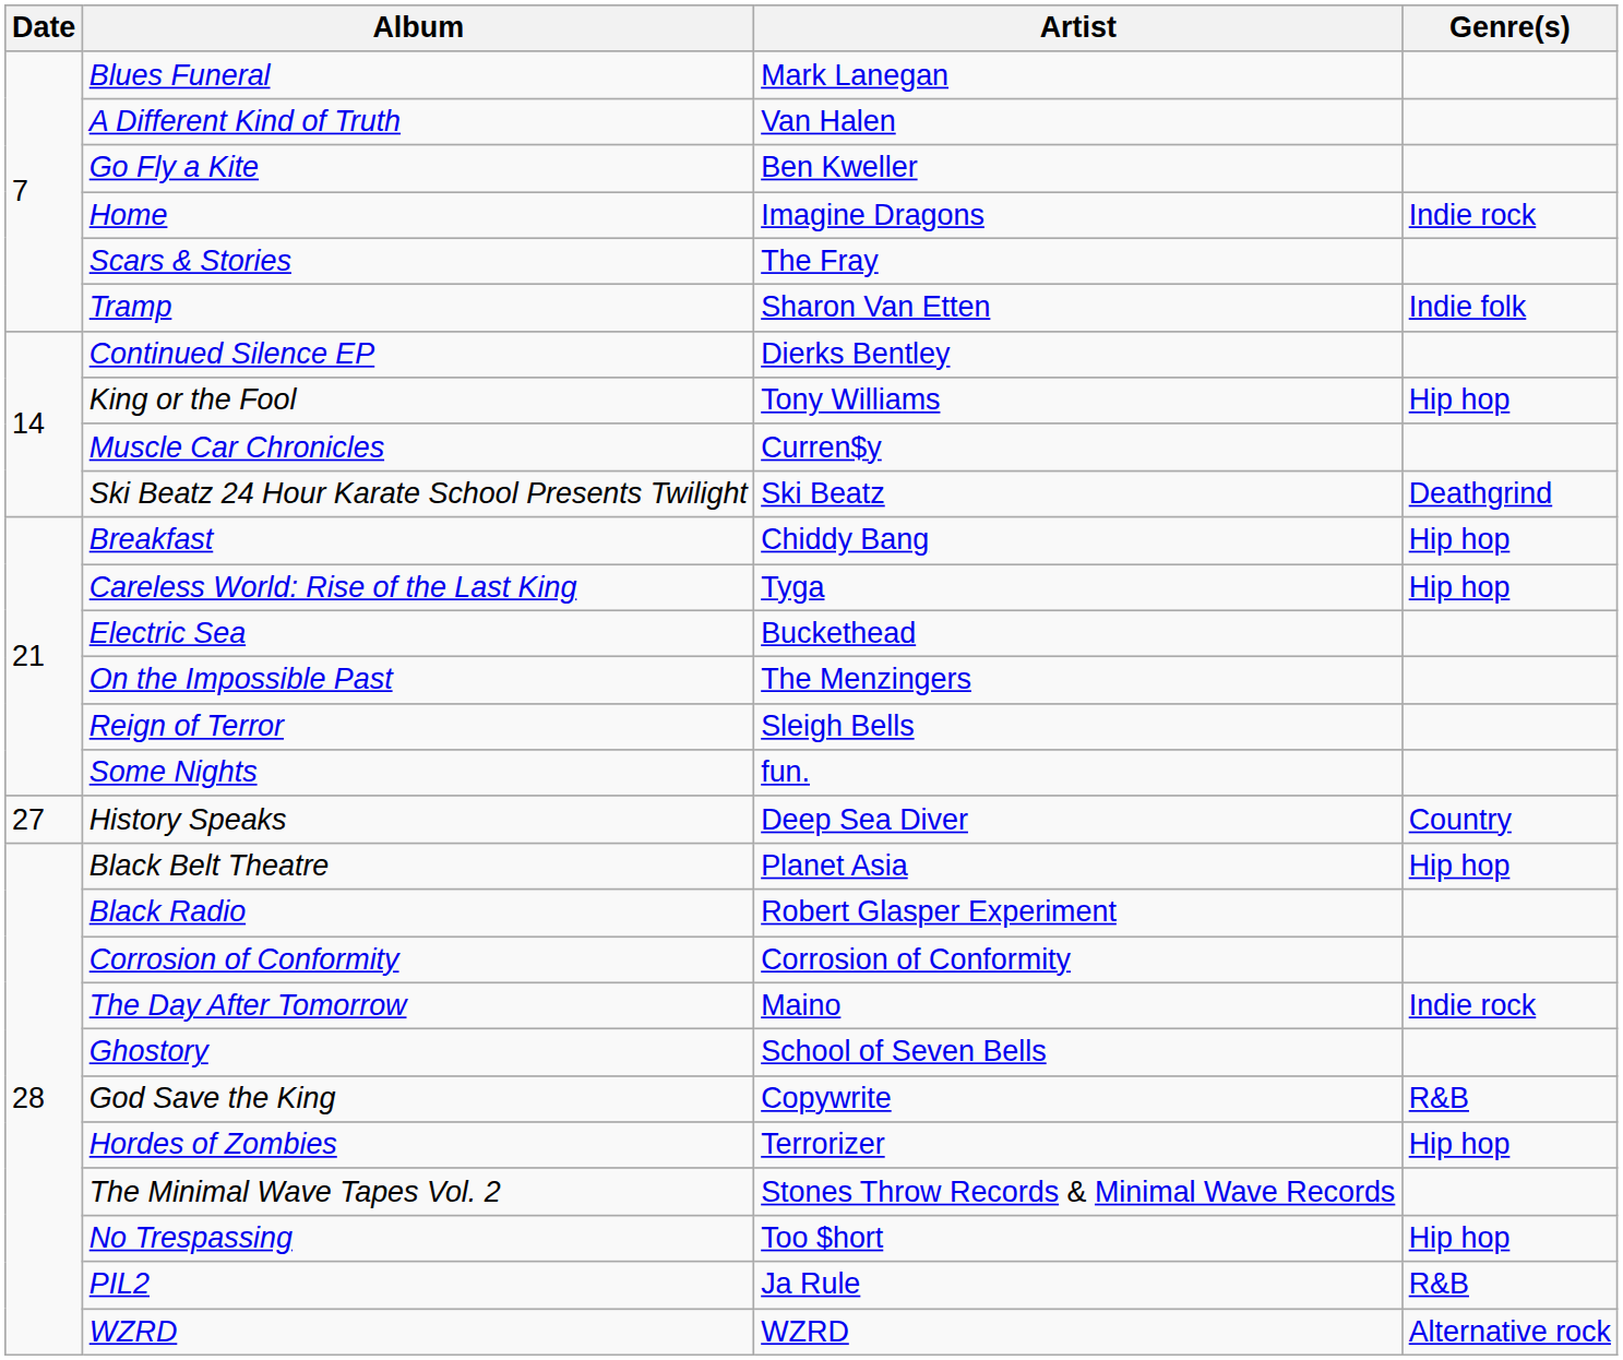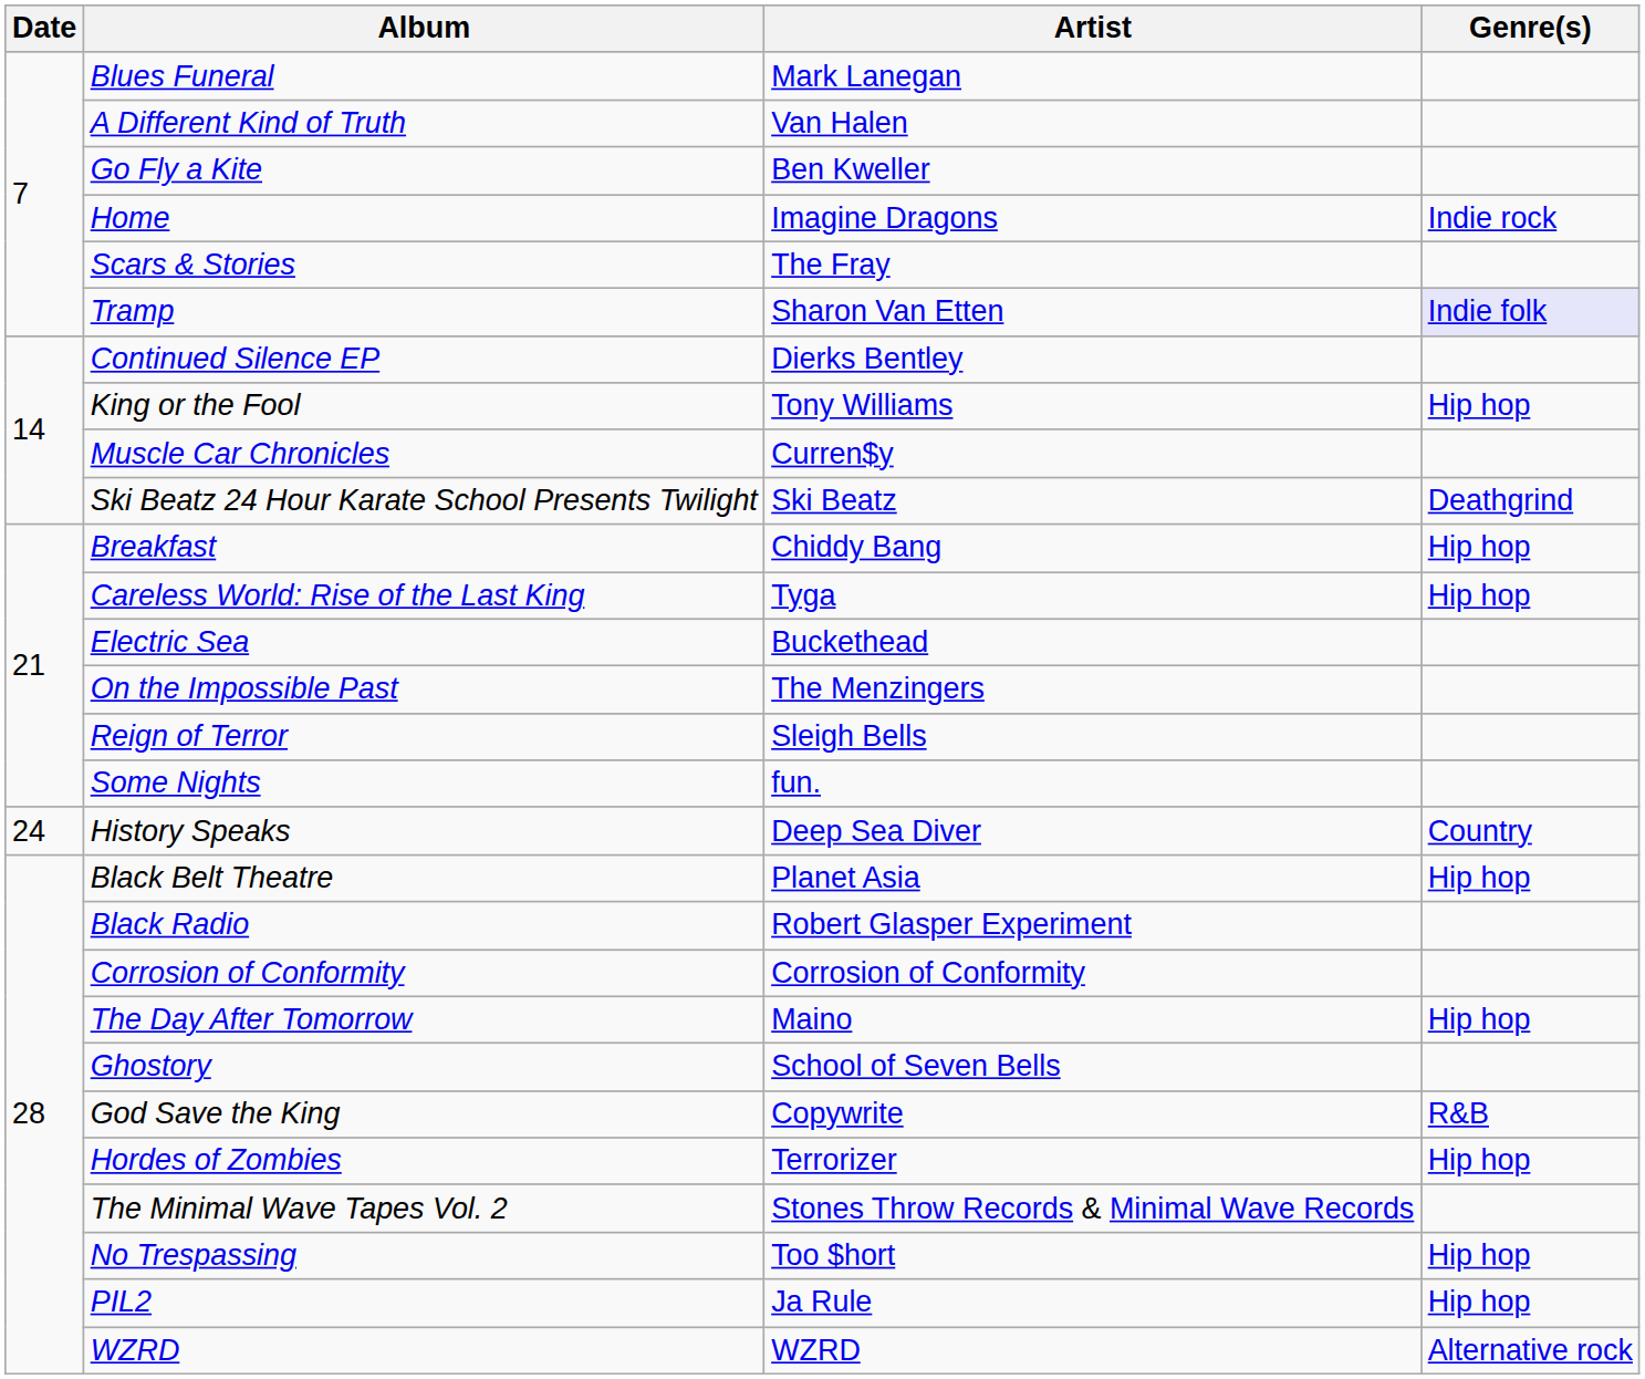 <table class="wikitable" style="text-align: left;">
 <tr>
 <th>Date</th>
 <th>Album</th>
 <th>Artist</th>
 <th>Genre(s)</th>
 </tr>
 <tr>
 <td rowspan="6">7</td>
 <td><em><a href='#'>Blues Funeral</a></em></td>
 <td><a href='#'>Mark Lanegan</a></td>
 <td></td>
 </tr>
 <tr>
 <td><em><a href='#'>A Different Kind of Truth</a></em></td>
 <td><a href='#'>Van Halen</a></td>
 <td></td>
 </tr>
 <tr>
 <td><em><a href='#'>Go Fly a Kite</a></em></td>
 <td><a href='#'>Ben Kweller</a></td>
 <td></td>
 </tr>
 <tr>
 <td><em><a href='#'>Home</a></em></td>
 <td><a href='#'>Imagine Dragons</a></td>
 <td><a href='#'>Indie rock</a></td>
 </tr>
 <tr>
 <td><em><a href='#'>Scars & Stories</a></em></td>
 <td><a href='#'>The Fray</a></td>
 <td></td>
 </tr>
 <tr>
 <td><em><a href='#'>Tramp</a></em></td>
 <td><a href='#'>Sharon Van Etten</a></td>
-<td><a href='#'>Indie folk</a></td>
+<td style="background: lavender;"><a href='#'>Indie folk</a></td>
 </tr>
 <tr>
 <td rowspan="4">14</td>
 <td><em><a href='#'>Continued Silence EP</a></em></td>
 <td><a href='#'>Dierks Bentley</a></td>
 <td></td>
 </tr>
 <tr>
 <td><em>King or the Fool</em></td>
 <td><a href='#'>Tony Williams</a></td>
 <td><a href='#'>Hip hop</a></td>
 </tr>
 <tr>
 <td><em><a href='#'>Muscle Car Chronicles</a></em></td>
 <td><a href='#'>Curren$y</a></td>
 <td></td>
 </tr>
 <tr>
 <td><em>Ski Beatz 24 Hour Karate School Presents Twilight</em></td>
 <td><a href='#'>Ski Beatz</a></td>
 <td><a href='#'>Deathgrind</a></td>
 </tr>
 <tr>
 <td rowspan="6">21</td>
 <td><em><a href='#'>Breakfast</a></em></td>
 <td><a href='#'>Chiddy Bang</a></td>
 <td><a href='#'>Hip hop</a></td>
 </tr>
 <tr>
 <td><em><a href='#'>Careless World: Rise of the Last King</a></em></td>
 <td><a href='#'>Tyga</a></td>
 <td><a href='#'>Hip hop</a></td>
 </tr>
 <tr>
 <td><em><a href='#'>Electric Sea</a></em></td>
 <td><a href='#'>Buckethead</a></td>
 <td></td>
 </tr>
 <tr>
 <td><em><a href='#'>On the Impossible Past</a></em></td>
 <td><a href='#'>The Menzingers</a></td>
 <td></td>
 </tr>
 <tr>
 <td><em><a href='#'>Reign of Terror</a></em></td>
 <td><a href='#'>Sleigh Bells</a></td>
 <td></td>
 </tr>
 <tr>
 <td><em><a href='#'>Some Nights</a></em></td>
 <td><a href='#'>fun.</a></td>
 <td></td>
 </tr>
 <tr>
-<td>27</td>
+<td>24</td>
 <td><em>History Speaks</em></td>
 <td><a href='#'>Deep Sea Diver</a></td>
 <td><a href='#'>Country</a></td>
 </tr>
 <tr>
 <td rowspan="11">28</td>
 <td><em>Black Belt Theatre</em></td>
 <td><a href='#'>Planet Asia</a></td>
 <td><a href='#'>Hip hop</a></td>
 </tr>
 <tr>
 <td><em><a href='#'>Black Radio</a></em></td>
 <td><a href='#'>Robert Glasper Experiment</a></td>
 <td></td>
 </tr>
 <tr>
 <td><em><a href='#'>Corrosion of Conformity</a></em></td>
 <td><a href='#'>Corrosion of Conformity</a></td>
 <td></td>
 </tr>
 <tr>
 <td><em><a href='#'>The Day After Tomorrow</a></em></td>
 <td><a href='#'>Maino</a></td>
-<td><a href='#'>Indie rock</a></td>
+<td><a href='#'>Hip hop</a></td>
 </tr>
 <tr>
 <td><em><a href='#'>Ghostory</a></em></td>
 <td><a href='#'>School of Seven Bells</a></td>
 <td></td>
 </tr>
 <tr>
 <td><em>God Save the King</em></td>
 <td><a href='#'>Copywrite</a></td>
 <td><a href='#'>R&B</a></td>
 </tr>
 <tr>
 <td><em><a href='#'>Hordes of Zombies</a></em></td>
 <td><a href='#'>Terrorizer</a></td>
 <td><a href='#'>Hip hop</a></td>
 </tr>
 <tr>
 <td><em>The Minimal Wave Tapes Vol. 2</em></td>
 <td><a href='#'>Stones Throw Records</a> & <a href='#'>Minimal Wave Records</a></td>
 <td></td>
 </tr>
 <tr>
 <td><em><a href='#'>No Trespassing</a></em></td>
 <td><a href='#'>Too $hort</a></td>
 <td><a href='#'>Hip hop</a></td>
 </tr>
 <tr>
 <td><em><a href='#'>PIL2</a></em></td>
 <td><a href='#'>Ja Rule</a></td>
-<td><a href='#'>R&B</a></td>
+<td><a href='#'>Hip hop</a></td>
 </tr>
 <tr>
 <td><em><a href='#'>WZRD</a></em></td>
 <td><a href='#'>WZRD</a></td>
 <td><a href='#'>Alternative rock</a></td>
 </tr>
 </table>
